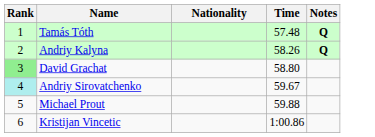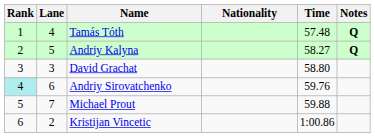 <table class="wikitable sortable" style="text-align:center">
 <tr>
 <th>Rank</th>
+<th>Lane</th>
 <th style="width:180px">Name</th>
 <th style="width:125px">Nationality</th>
 <th>Time</th>
 <th>Notes</th>
 </tr>
 <tr style="background:#cfc;">
 <td>1</td>
+<td>4</td>
 <td style="text-align:left;"><a href='#'>Tamás Tóth</a></td>
 <td style="text-align:left;"></td>
 <td>57.48</td>
 <td><strong>Q</strong></td>
 </tr>
 <tr style="background:#cfc;">
 <td>2</td>
+<td>5</td>
 <td style="text-align:left;"><a href='#'>Andriy Kalyna</a></td>
 <td style="text-align:left;"></td>
-<td>58.26</td>
+<td>58.27</td>
 <td><strong>Q</strong></td>
 </tr>
 <tr>
-<td style="background: lightgreen;">3</td>
+<td>3</td>
+<td>3</td>
 <td style="text-align:left;"><a href='#'>David Grachat</a></td>
 <td style="text-align:left;"></td>
 <td>58.80</td>
 <td></td>
 </tr>
 <tr>
 <td style="background: paleturquoise;">4</td>
+<td>6</td>
 <td style="text-align:left;"><a href='#'>Andriy Sirovatchenko</a></td>
 <td style="text-align:left;"></td>
-<td>59.67</td>
+<td>59.76</td>
 <td></td>
 </tr>
 <tr>
 <td>5</td>
+<td>7</td>
 <td style="text-align:left;"><a href='#'>Michael Prout</a></td>
 <td style="text-align:left;"></td>
 <td>59.88</td>
 <td></td>
 </tr>
 <tr>
 <td>6</td>
+<td>2</td>
 <td style="text-align:left;"><a href='#'>Kristijan Vincetic</a></td>
 <td style="text-align:left;"></td>
 <td>1:00.86</td>
 <td></td>
 </tr>
 </table>
